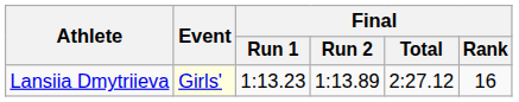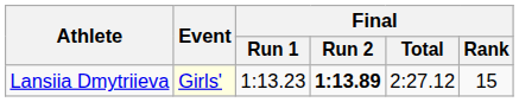 <table class="wikitable" style="font-size:90%">
 <tr>
 <th rowspan="2">Athlete</th>
 <th rowspan="2">Event</th>
 <th colspan="4">Final</th>
 </tr>
 <tr style="font-size:95%">
 <th>Run 1</th>
 <th>Run 2</th>
 <th>Total</th>
 <th>Rank</th>
 </tr>
 <tr>
 <td><a href='#'>Lansiia Dmytriieva</a></td>
 <td style="background: lightyellow;"><a href='#'>Girls'</a></td>
 <td align="center">1:13.23</td>
-<td align="center">1:13.89</td>
+<td align="center"><strong>1:13.89</strong></td>
 <td align="center">2:27.12</td>
-<td align="center">16</td>
+<td align="center">15</td>
 </tr>
 </table>
